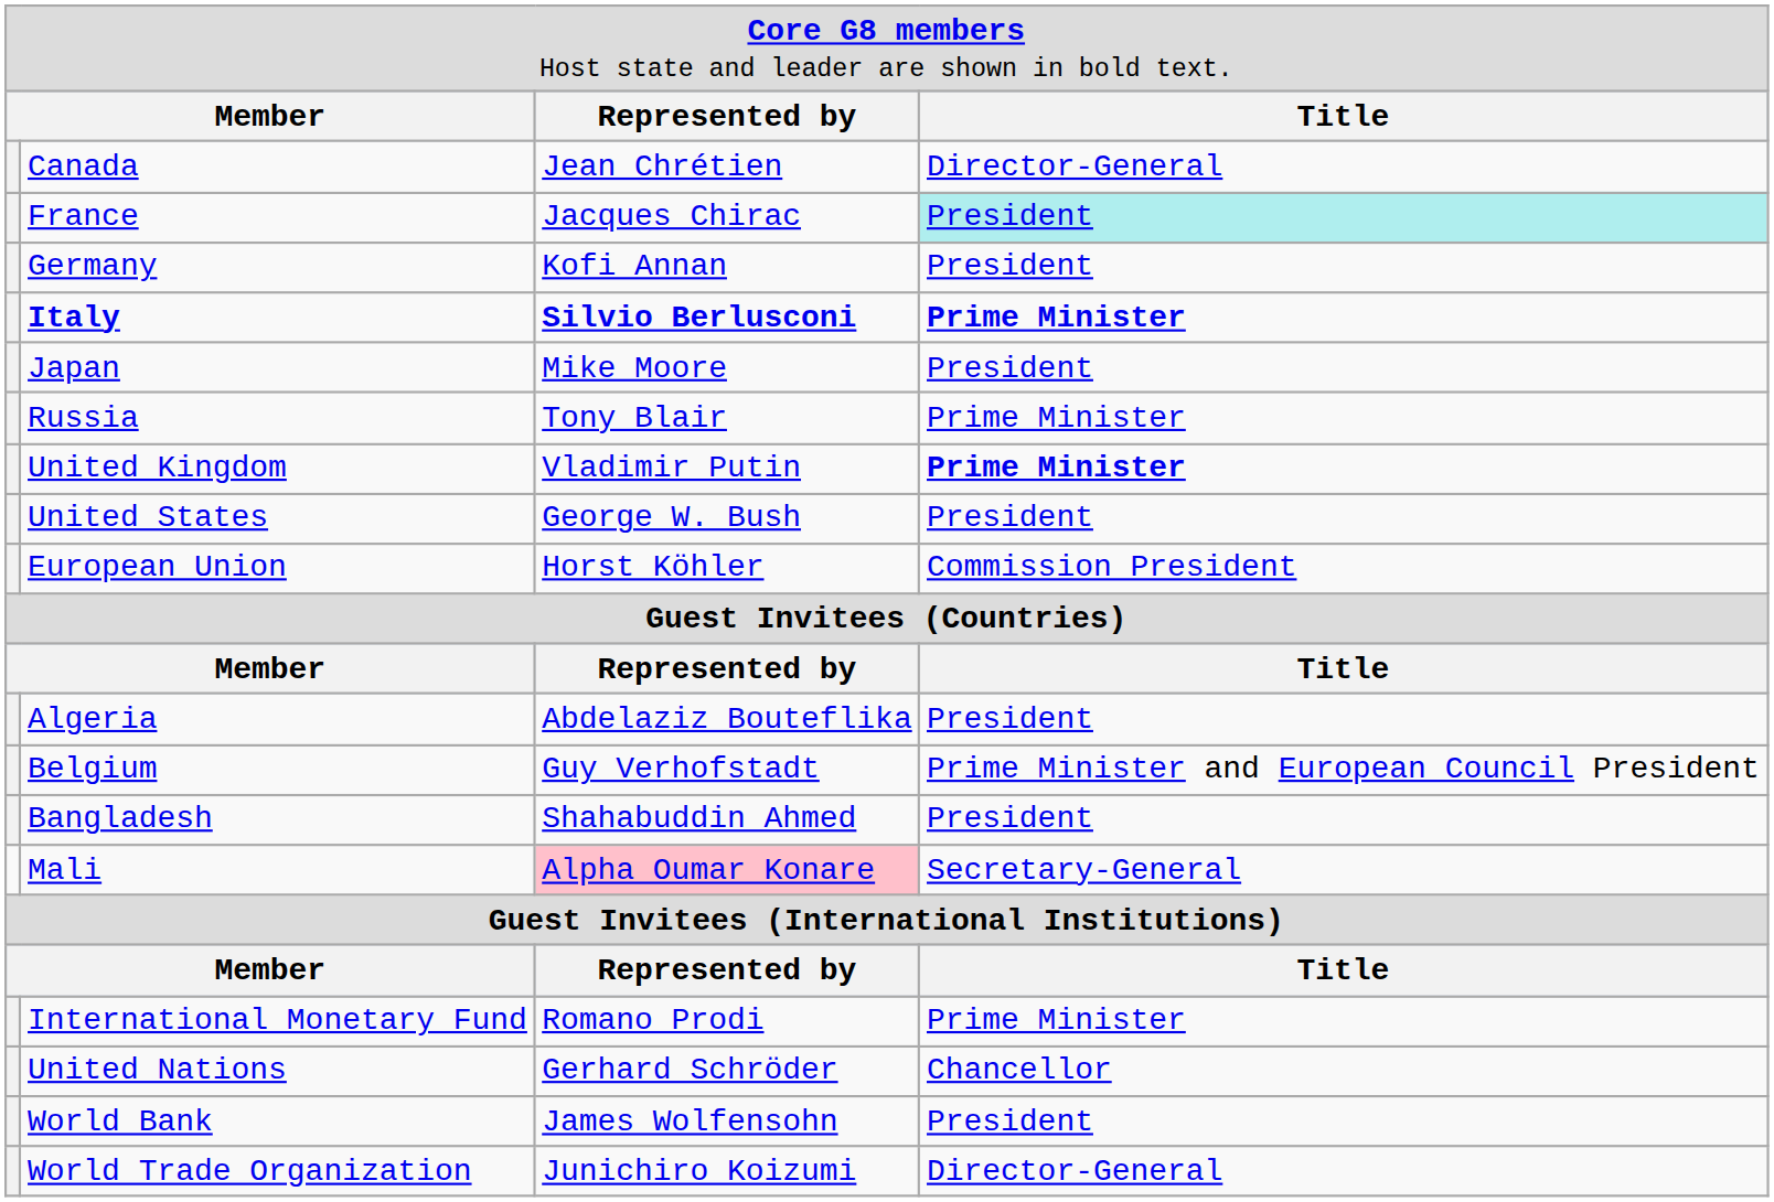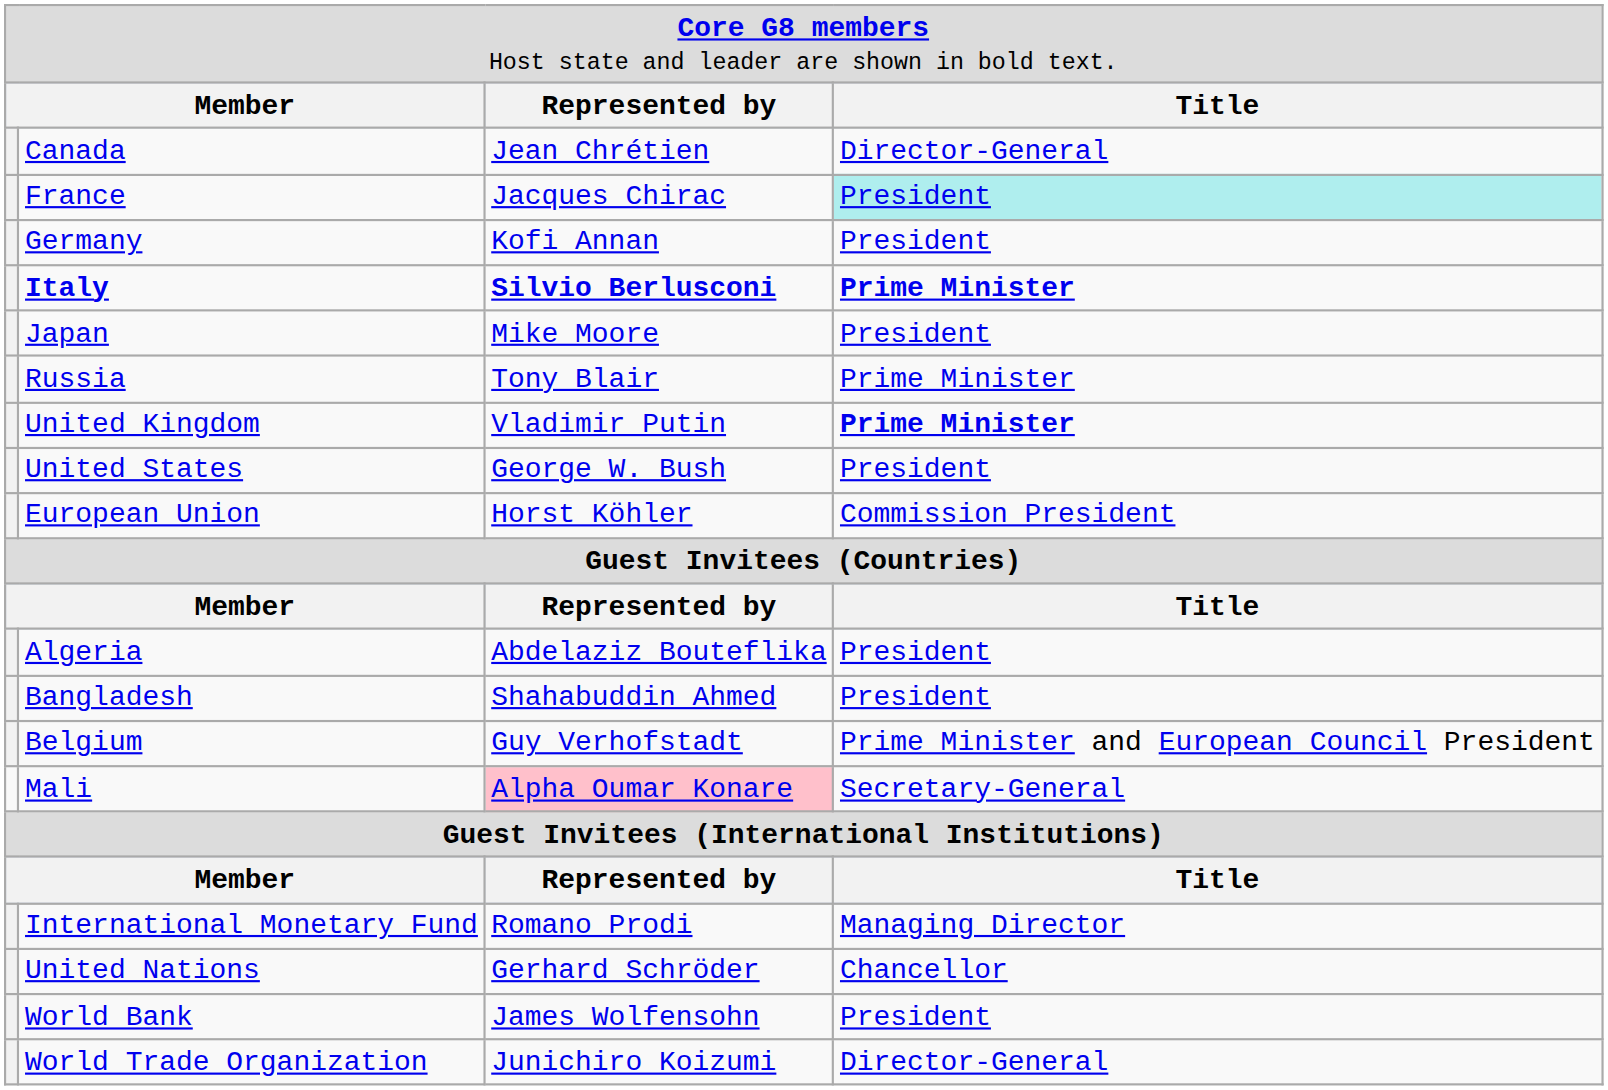 <table class="wikitable">
 <tr>
 <td colspan="4" style="text-align: center; background:Gainsboro"><strong><a href='#'>Core G8 members</a></strong><br><small>Host state and leader are shown in bold text.</small></td>
 </tr>
 <tr style="background:LightSteelBlue; text-align:center;">
 <th colspan=2>Member</th>
 <th>Represented by</th>
 <th>Title</th>
 </tr>
 <tr>
 <th></th>
 <td><a href='#'>Canada</a></td>
 <td><a href='#'>Jean Chrétien</a></td>
 <td><a href='#'>Director-General</a></td>
 </tr>
 <tr>
 <th></th>
 <td><a href='#'>France</a></td>
 <td><a href='#'>Jacques Chirac</a></td>
 <td style="background: paleturquoise;"><a href='#'>President</a></td>
 </tr>
 <tr>
 <th></th>
 <td><a href='#'>Germany</a></td>
 <td><a href='#'>Kofi Annan</a></td>
 <td><a href='#'>President</a></td>
 </tr>
 <tr>
 <th></th>
 <td><strong><a href='#'>Italy</a></strong></td>
 <td><strong><a href='#'>Silvio Berlusconi</a></strong></td>
 <td><strong><a href='#'>Prime Minister</a></strong></td>
 </tr>
 <tr>
 <th></th>
 <td><a href='#'>Japan</a></td>
 <td><a href='#'>Mike Moore</a></td>
 <td><a href='#'>President</a></td>
 </tr>
 <tr>
 <th></th>
 <td><a href='#'>Russia</a></td>
 <td><a href='#'>Tony Blair</a></td>
 <td><a href='#'>Prime Minister</a></td>
 </tr>
 <tr>
 <th></th>
 <td><a href='#'>United Kingdom</a></td>
 <td><a href='#'>Vladimir Putin</a></td>
 <td><strong><a href='#'>Prime Minister</a></strong></td>
 </tr>
 <tr>
 <th></th>
 <td><a href='#'>United States</a></td>
 <td><a href='#'>George W. Bush</a></td>
 <td><a href='#'>President</a></td>
 </tr>
 <tr>
 <th></th>
 <td><a href='#'>European Union</a></td>
 <td><a href='#'>Horst Köhler</a></td>
 <td><a href='#'>Commission President</a></td>
 </tr>
 <tr>
 <td colspan="4" style="text-align: center; background:Gainsboro"><strong>Guest Invitees (Countries)</strong><br></td>
 </tr>
 <tr style="background:LightSteelBlue; text-align:center;">
 <th colspan=2>Member</th>
 <th>Represented by</th>
 <th>Title</th>
 </tr>
 <tr>
 <th></th>
 <td><a href='#'>Algeria</a></td>
 <td><a href='#'>Abdelaziz Bouteflika</a></td>
 <td><a href='#'>President</a></td>
 </tr>
 <tr>
 <th></th>
+<td><a href='#'>Bangladesh</a></td>
+<td><a href='#'>Shahabuddin Ahmed</a></td>
+<td><a href='#'>President</a></td>
+</tr>
+<tr>
+<th></th>
 <td><a href='#'>Belgium</a></td>
 <td><a href='#'>Guy Verhofstadt</a></td>
 <td><a href='#'>Prime Minister</a> and <a href='#'>European Council</a> President</td>
-</tr>
-<tr>
-<th></th>
-<td><a href='#'>Bangladesh</a></td>
-<td><a href='#'>Shahabuddin Ahmed</a></td>
-<td><a href='#'>President</a></td>
 </tr>
 <tr>
 <td></td>
 <td><a href='#'>Mali</a></td>
 <td style="background: pink;"><a href='#'>Alpha Oumar Konare</a></td>
 <td><a href='#'>Secretary-General</a></td>
 </tr>
 <tr>
 <td colspan="4" style="text-align: center; background:Gainsboro"><strong>Guest Invitees (International Institutions)</strong><br></td>
 </tr>
 <tr style="background:LightSteelBlue; text-align:center;">
 <th colspan=2>Member</th>
 <th>Represented by</th>
 <th>Title</th>
 </tr>
 <tr>
 <th></th>
 <td><a href='#'>International Monetary Fund</a></td>
 <td><a href='#'>Romano Prodi</a></td>
-<td><a href='#'>Prime Minister</a></td>
+<td><a href='#'>Managing Director</a></td>
 </tr>
 <tr>
 <th></th>
 <td><a href='#'>United Nations</a></td>
 <td><a href='#'>Gerhard Schröder</a></td>
 <td><a href='#'>Chancellor</a></td>
 </tr>
 <tr>
 <th></th>
 <td><a href='#'>World Bank</a></td>
 <td><a href='#'>James Wolfensohn</a></td>
 <td><a href='#'>President</a></td>
 </tr>
 <tr>
 <th></th>
 <td><a href='#'>World Trade Organization</a></td>
 <td><a href='#'>Junichiro Koizumi</a></td>
 <td><a href='#'>Director-General</a></td>
 </tr>
 </table>
